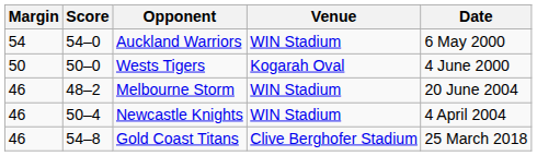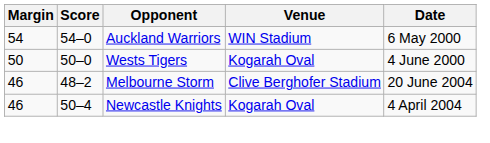 <table class="wikitable">
 <tr>
 <th>Margin</th>
 <th>Score</th>
 <th>Opponent</th>
 <th>Venue</th>
 <th>Date</th>
 </tr>
 <tr 58-0[Raiders]>
 <td>54</td>
 <td>54–0</td>
 <td><a href='#'>Auckland Warriors</a></td>
 <td><a href='#'>WIN Stadium</a></td>
 <td>6 May 2000</td>
 </tr>
 <tr>
 <td>50</td>
 <td>50–0</td>
 <td><a href='#'>Wests Tigers</a></td>
 <td><a href='#'>Kogarah Oval</a></td>
 <td>4 June 2000</td>
 </tr>
 <tr>
 <td>46</td>
 <td>48–2</td>
 <td><a href='#'>Melbourne Storm</a></td>
-<td><a href='#'>WIN Stadium</a></td>
+<td><a href='#'>Clive Berghofer Stadium</a></td>
 <td>20 June 2004</td>
 </tr>
 <tr>
 <td>46</td>
 <td>50–4</td>
 <td><a href='#'>Newcastle Knights</a></td>
-<td><a href='#'>WIN Stadium</a></td>
+<td><a href='#'>Kogarah Oval</a></td>
 <td>4 April 2004</td>
 </tr>
-<tr>
-<td>46</td>
-<td>54–8</td>
-<td><a href='#'>Gold Coast Titans</a></td>
-<td><a href='#'>Clive Berghofer Stadium</a></td>
-<td>25 March 2018</td>
-</tr>
 </table>
